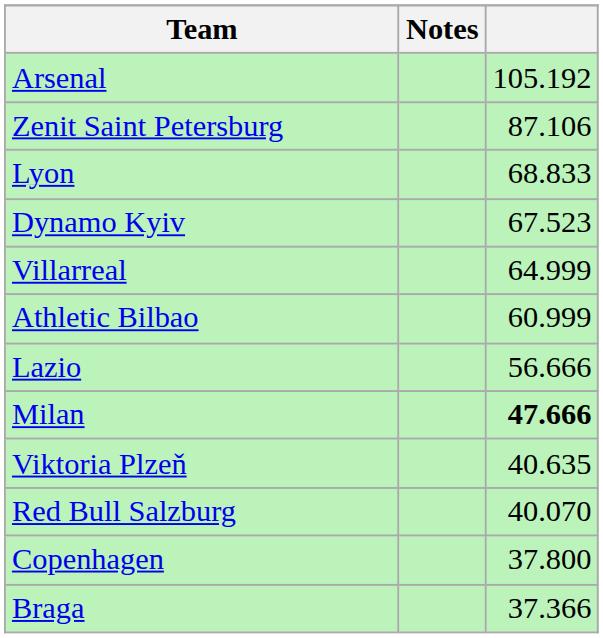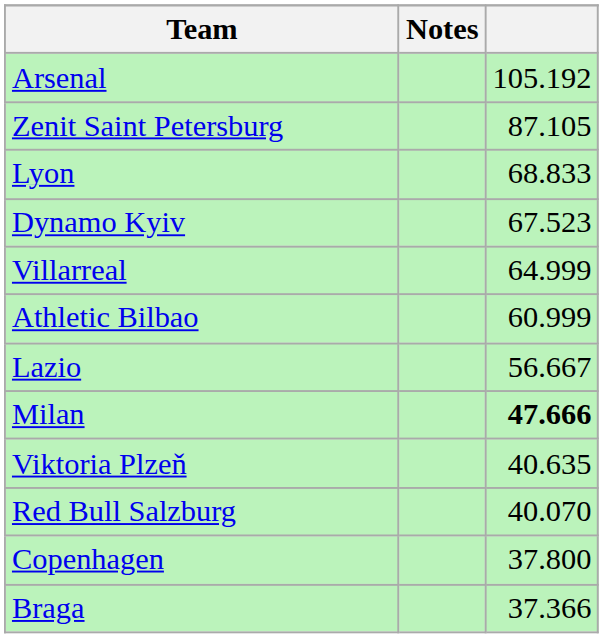 <table class="wikitable" style="float:left; margin-right:1em;">
 <tr>
 </tr>
 <tr>
 <th width=200>Team</th>
 <th>Notes</th>
 <th width=50></th>
 </tr>
 <tr bgcolor=#BBF3BB>
 <td> <a href='#'>Arsenal</a></td>
 <td></td>
 <td align=right>105.192</td>
 </tr>
 <tr bgcolor=#BBF3BB>
 <td> <a href='#'>Zenit Saint Petersburg</a></td>
 <td></td>
-<td align=right>87.106</td>
+<td align=right>87.105</td>
 </tr>
 <tr bgcolor=#BBF3BB>
 <td> <a href='#'>Lyon</a></td>
 <td></td>
 <td align=right>68.833</td>
 </tr>
 <tr bgcolor=#BBF3BB>
 <td> <a href='#'>Dynamo Kyiv</a></td>
 <td></td>
 <td align=right>67.523</td>
 </tr>
 <tr bgcolor=#BBF3BB>
 <td> <a href='#'>Villarreal</a></td>
 <td></td>
 <td align=right>64.999</td>
 </tr>
 <tr bgcolor=#BBF3BB>
 <td> <a href='#'>Athletic Bilbao</a></td>
 <td></td>
 <td align=right>60.999</td>
 </tr>
 <tr bgcolor=#BBF3BB>
 <td> <a href='#'>Lazio</a></td>
 <td></td>
-<td align=right>56.666</td>
+<td align=right>56.667</td>
 </tr>
 <tr bgcolor=#BBF3BB>
 <td> <a href='#'>Milan</a></td>
 <td></td>
 <td align=right><strong>47.666</strong></td>
 </tr>
 <tr bgcolor=#BBF3BB>
 <td> <a href='#'>Viktoria Plzeň</a></td>
 <td></td>
 <td align=right>40.635</td>
 </tr>
 <tr bgcolor=#BBF3BB>
 <td> <a href='#'>Red Bull Salzburg</a></td>
 <td></td>
 <td align=right>40.070</td>
 </tr>
 <tr bgcolor=#BBF3BB>
 <td> <a href='#'>Copenhagen</a></td>
 <td></td>
 <td align=right>37.800</td>
 </tr>
 <tr bgcolor=#BBF3BB>
 <td> <a href='#'>Braga</a></td>
 <td></td>
 <td align=right>37.366</td>
 </tr>
 </table>
